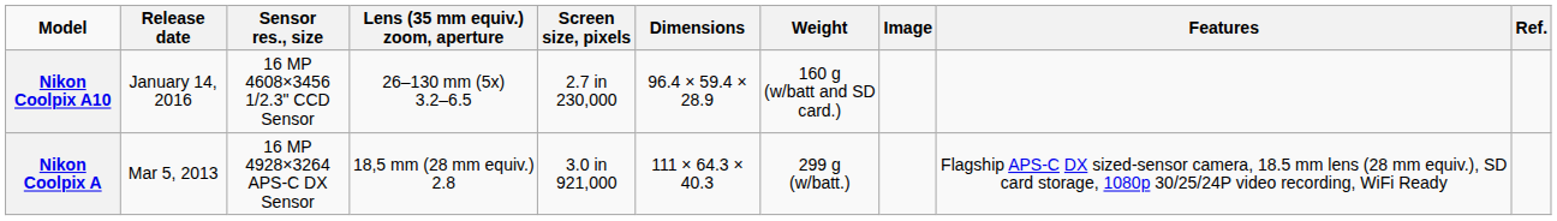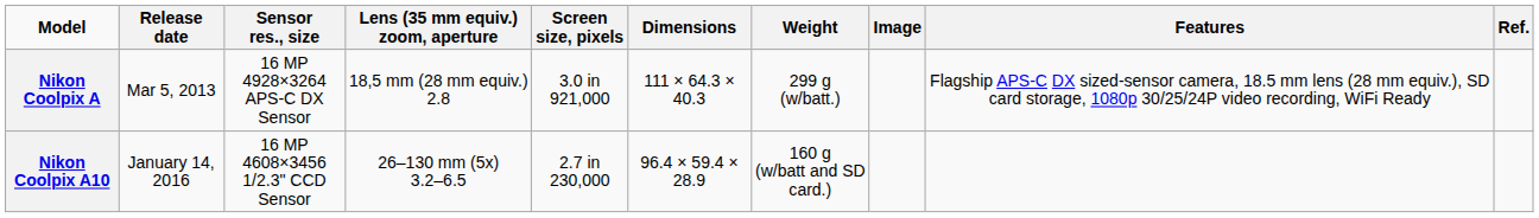 <table class="wikitable" style="font-size:85%; text-align: center">
 <tr>
 <td><strong>Model</strong></td>
 <th>Release date</th>
 <th>Sensor<br>res., size</th>
 <th>Lens (35 mm equiv.)<br>zoom, aperture</th>
 <th>Screen<br>size, pixels</th>
 <th>Dimensions<br></th>
 <th>Weight</th>
 <th>Image</th>
 <th>Features</th>
 <th>Ref.</th>
 </tr>
 <tr>
+<th><a href='#'>Nikon Coolpix A</a></th>
+<td>Mar 5, 2013</td>
+<td>16 MP<br>4928×3264<br>APS-C DX Sensor</td>
+<td>18,5 mm (28 mm equiv.)<br>2.8</td>
+<td>3.0 in<br>921,000</td>
+<td>111 × 64.3 × 40.3</td>
+<td>299 g<br>(w/batt.)</td>
+<td></td>
+<td>Flagship <a href='#'>APS-C</a> <a href='#'>DX</a> sized-sensor camera, 18.5 mm lens (28 mm equiv.), SD card storage, <a href='#'>1080p</a> 30/25/24P video recording, WiFi Ready</td>
+<td></td>
+</tr>
+<tr>
 <th><a href='#'>Nikon Coolpix A10</a></th>
 <td>January 14, 2016</td>
 <td>16 MP<br>4608×3456<br>1/2.3" CCD Sensor</td>
 <td>26–130 mm (5x)<br>3.2–6.5</td>
 <td>2.7 in<br>230,000</td>
 <td>96.4 × 59.4 × 28.9</td>
 <td>160 g<br>(w/batt and SD card.)</td>
 <td></td>
 <td></td>
 <td></td>
 </tr>
-<tr>
-<th><a href='#'>Nikon Coolpix A</a></th>
-<td>Mar 5, 2013</td>
-<td>16 MP<br>4928×3264<br>APS-C DX Sensor</td>
-<td>18,5 mm (28 mm equiv.)<br>2.8</td>
-<td>3.0 in<br>921,000</td>
-<td>111 × 64.3 × 40.3</td>
-<td>299 g<br>(w/batt.)</td>
-<td></td>
-<td>Flagship <a href='#'>APS-C</a> <a href='#'>DX</a> sized-sensor camera, 18.5 mm lens (28 mm equiv.), SD card storage, <a href='#'>1080p</a> 30/25/24P video recording, WiFi Ready</td>
-<td></td>
-</tr>
 </table>
